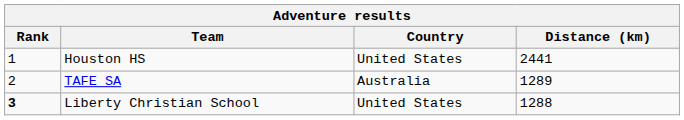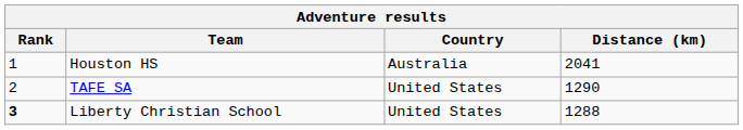 <table class="wikitable collapsible collapsed" style="min-width:50em;">
 <tr>
 <th colspan=6>Adventure results</th>
 </tr>
 <tr>
 <th>Rank</th>
 <th>Team</th>
 <th>Country</th>
 <th>Distance (km)</th>
 </tr>
 <tr>
 <td>1</td>
 <td>Houston HS</td>
-<td>United States</td>
-<td>2441</td>
+<td>Australia</td>
+<td>2041</td>
 </tr>
 <tr>
 <td>2</td>
 <td><a href='#'>TAFE SA</a></td>
-<td>Australia</td>
-<td>1289</td>
+<td>United States</td>
+<td>1290</td>
 </tr>
 <tr>
 <td><strong>3</strong></td>
 <td>Liberty Christian School</td>
 <td>United States</td>
 <td>1288</td>
 </tr>
 </table>
